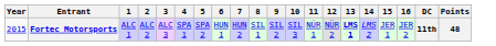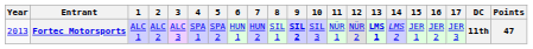 <table class="wikitable" style="text-align:center; font-size:85%">
 <tr>
 <th>Year</th>
 <th>Entrant</th>
 <th>1</th>
 <th>2</th>
 <th>3</th>
 <th>4</th>
 <th>5</th>
 <th>6</th>
 <th>7</th>
 <th>8</th>
 <th>9</th>
 <th>10</th>
 <th>11</th>
 <th>12</th>
 <th>13</th>
 <th>14</th>
 <th>15</th>
 <th>16</th>
+<th>17</th>
 <th>DC</th>
 <th>Points</th>
 </tr>
 <tr>
-<td><a href='#'>2015</a></td>
+<td><a href='#'>2013</a></td>
 <th nowrap><a href='#'>Fortec Motorsports</a></th>
 <td style="background:#cfcfff;"><a href='#'>ALC<br>1</a><br></td>
 <td style="background:#cfcfff;"><a href='#'>ALC<br>2</a><br></td>
 <td style="background:#efcfff;"><a href='#'>ALC<br>3</a><br></td>
 <td style="background:#cfcfff;"><a href='#'>SPA<br>1</a><br></td>
 <td style="background:#cfcfff;"><a href='#'>SPA<br>2</a><br></td>
 <td style="background:#dfffdf;"><a href='#'>HUN<br>1</a><br></td>
 <td style="background:#cfcfff;"><a href='#'>HUN<br>2</a><br></td>
 <td style="background:#dfffdf;"><a href='#'>SIL<br>1</a><br></td>
-<td style="background:#cfcfff;"><a href='#'>SIL<br>2</a><br></td>
+<td style="background:#cfcfff;"><strong><a href='#'>SIL<br>2</a><br></strong></td>
 <td style="background:#cfcfff;"><a href='#'>SIL<br>3</a><br></td>
 <td style="background:#dfffdf;"><a href='#'>NÜR<br>1</a><br></td>
 <td style="background:#dfdfdf;"><a href='#'>NÜR<br>2</a><br></td>
 <td style="background:#dfffdf;"><strong><a href='#'>LMS<br>1</a><br></strong></td>
 <td style="background:#cfcfff;"><em><a href='#'>LMS<br>2</a></em><br></td>
 <td style="background:#dfffdf;"><a href='#'>JER<br>1</a><br></td>
 <td style="background:#dfffdf;"><a href='#'>JER<br>2</a><br></td>
+<td style="background:#dfffdf;"><a href='#'>JER<br>3</a><br></td>
 <th>11th</th>
-<th>48</th>
+<th>47</th>
 </tr>
 </table>
